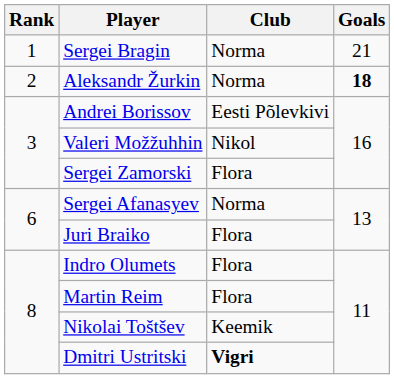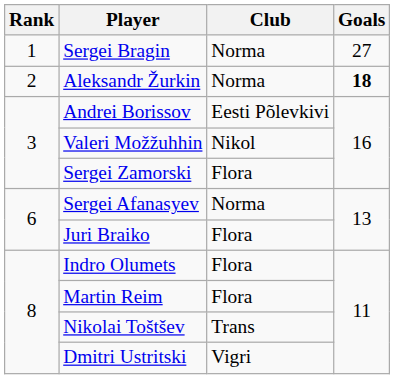 <table class="wikitable">
 <tr>
 <th>Rank</th>
 <th>Player</th>
 <th>Club</th>
 <th>Goals</th>
 </tr>
 <tr>
 <td align=center>1</td>
 <td> <a href='#'>Sergei Bragin</a></td>
 <td>Norma</td>
-<td align=center>21</td>
+<td align=center>27</td>
 </tr>
 <tr>
 <td align=center>2</td>
 <td> <a href='#'>Aleksandr Žurkin</a></td>
 <td>Norma</td>
 <td align=center><strong>18</strong></td>
 </tr>
 <tr>
 <td rowspan=3 align=center>3</td>
 <td> <a href='#'>Andrei Borissov</a></td>
 <td>Eesti Põlevkivi</td>
 <td rowspan=3 align=center>16</td>
 </tr>
 <tr>
 <td> <a href='#'>Valeri Možžuhhin</a></td>
 <td>Nikol</td>
 </tr>
 <tr>
 <td> <a href='#'>Sergei Zamorski</a></td>
 <td>Flora</td>
 </tr>
 <tr>
 <td rowspan=2 align=center>6</td>
 <td> <a href='#'>Sergei Afanasyev</a></td>
 <td>Norma</td>
 <td rowspan=2 align=center>13</td>
 </tr>
 <tr>
 <td> <a href='#'>Juri Braiko</a></td>
 <td>Flora</td>
 </tr>
 <tr>
 <td rowspan=4 align=center>8</td>
 <td> <a href='#'>Indro Olumets</a></td>
 <td>Flora</td>
 <td rowspan=4 align=center>11</td>
 </tr>
 <tr>
 <td> <a href='#'>Martin Reim</a></td>
 <td>Flora</td>
 </tr>
 <tr>
 <td> <a href='#'>Nikolai Toštšev</a></td>
-<td>Keemik</td>
+<td>Trans</td>
 </tr>
 <tr>
 <td> <a href='#'>Dmitri Ustritski</a></td>
-<td><strong>Vigri</strong></td>
+<td>Vigri</td>
 </tr>
 </table>
